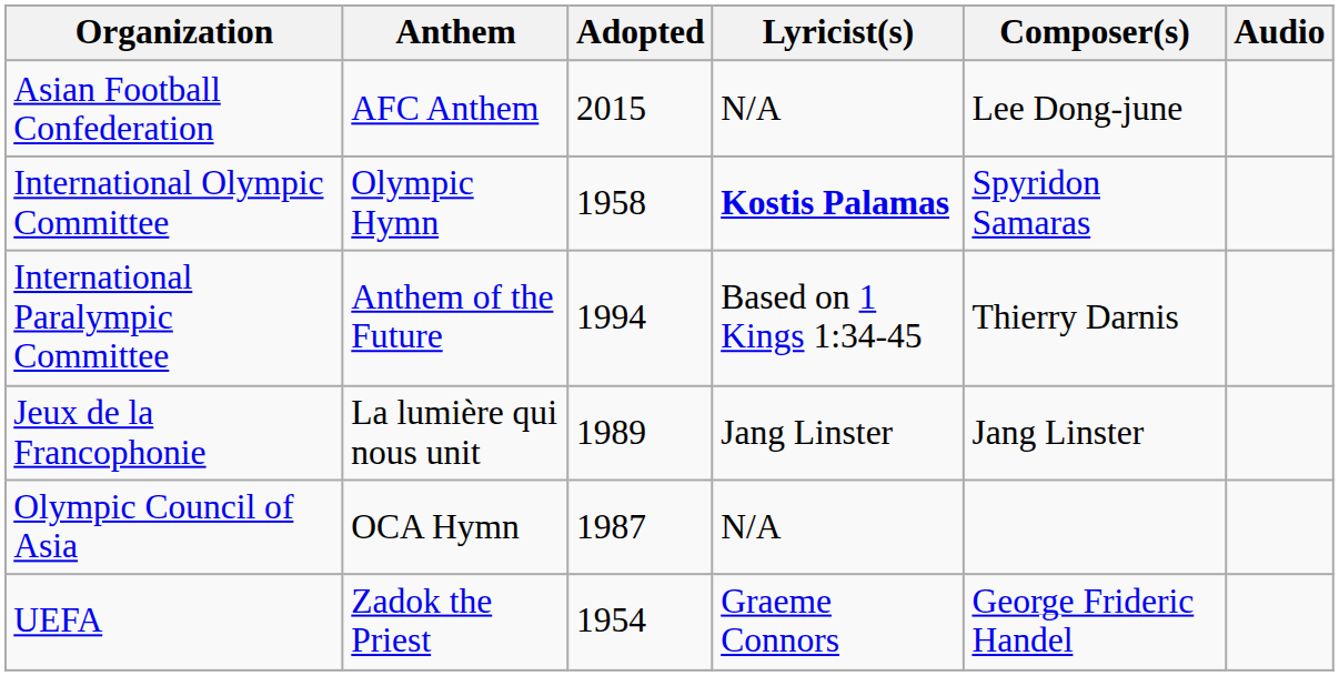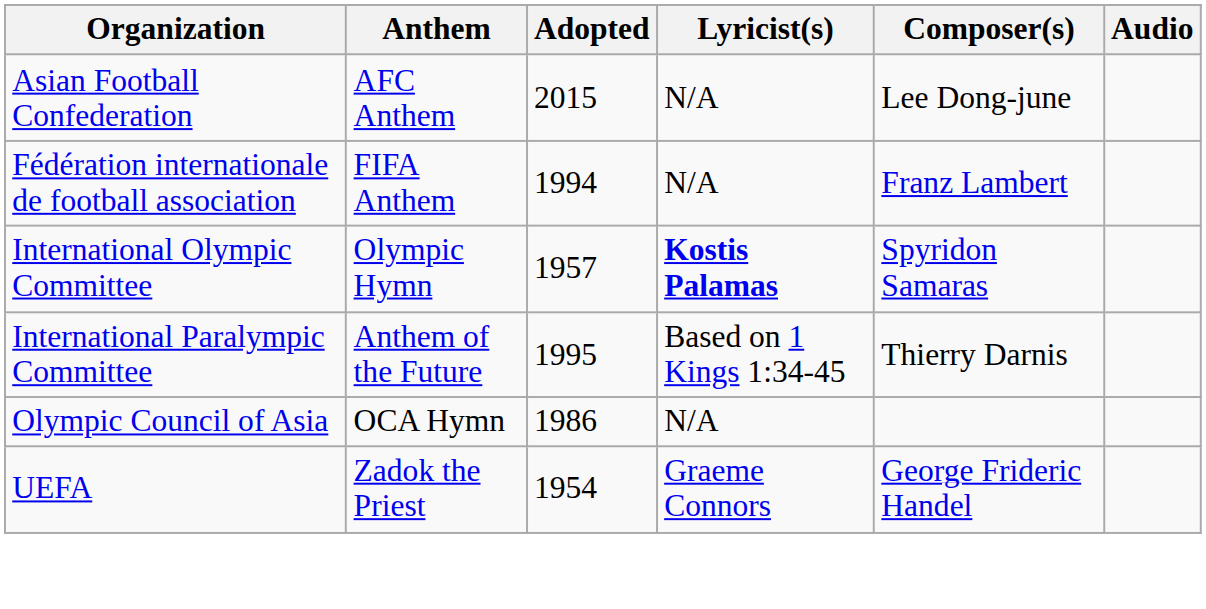 <table class="wikitable sortable">
 <tr>
 <th scope=col>Organization</th>
 <th scope=col>Anthem</th>
 <th scope=col>Adopted</th>
 <th scope=col>Lyricist(s)</th>
 <th scope=col>Composer(s)</th>
 <th scope=col>Audio</th>
 </tr>
 <tr>
 <td> <a href='#'>Asian Football Confederation</a></td>
 <td><a href='#'>AFC Anthem</a></td>
 <td>2015</td>
 <td>N/A</td>
 <td>Lee Dong-june</td>
 <td></td>
 </tr>
 <tr>
+<td> <a href='#'>Fédération internationale de football association</a></td>
+<td><a href='#'>FIFA Anthem</a></td>
+<td>1994</td>
+<td>N/A</td>
+<td><a href='#'>Franz Lambert</a></td>
+<td></td>
+</tr>
+<tr>
 <td> <a href='#'>International Olympic Committee</a></td>
 <td><a href='#'>Olympic Hymn</a></td>
-<td>1958</td>
+<td>1957</td>
 <td><strong><a href='#'>Kostis Palamas</a></strong></td>
 <td><a href='#'>Spyridon Samaras</a></td>
 <td></td>
 </tr>
 <tr>
 <td> <a href='#'>International Paralympic Committee</a></td>
 <td><a href='#'>Anthem of the Future</a></td>
-<td>1994</td>
+<td>1995</td>
 <td>Based on <a href='#'>1 Kings</a> 1:34-45</td>
 <td>Thierry Darnis</td>
 <td></td>
 </tr>
 <tr>
-<td> <a href='#'>Jeux de la Francophonie</a></td>
-<td>La lumière qui nous unit</td>
-<td>1989</td>
-<td>Jang Linster</td>
-<td>Jang Linster</td>
-<td></td>
-</tr>
-<tr>
 <td> <a href='#'>Olympic Council of Asia</a></td>
 <td>OCA Hymn</td>
-<td>1987</td>
+<td>1986</td>
 <td>N/A</td>
 <td></td>
 <td></td>
 </tr>
 <tr>
 <td> <a href='#'>UEFA</a></td>
 <td><a href='#'>Zadok the Priest</a></td>
 <td>1954</td>
 <td><a href='#'>Graeme Connors</a></td>
 <td><a href='#'>George Frideric Handel</a></td>
 <td></td>
 </tr>
 </table>
